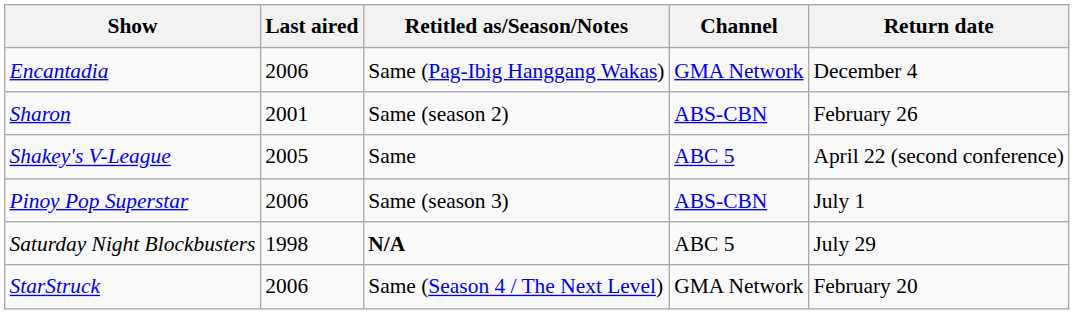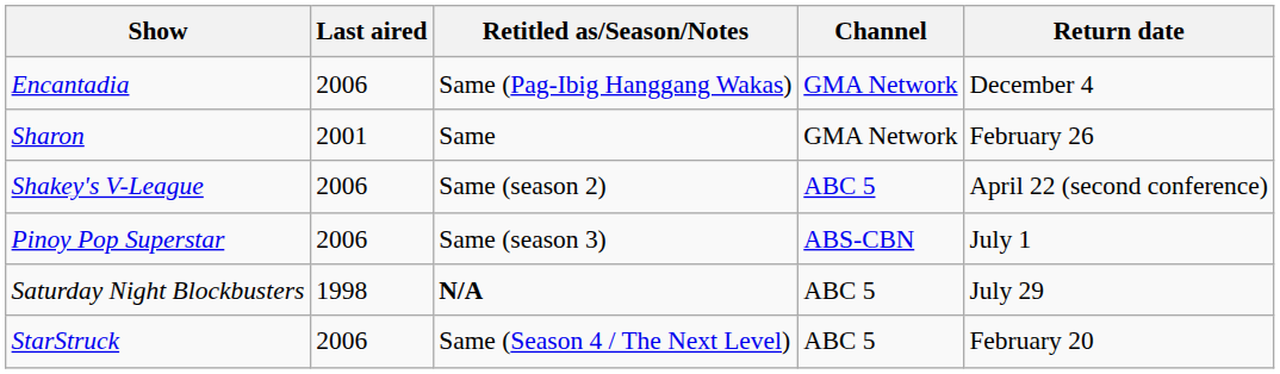 <table class="wikitable" style="text-align:left; line-height:25px; width:auto;">
 <tr>
 <th>Show</th>
 <th>Last aired</th>
 <th>Retitled as/Season/Notes</th>
 <th>Channel</th>
 <th>Return date</th>
 </tr>
 <tr>
 <td><em><a href='#'>Encantadia</a></em></td>
 <td>2006</td>
 <td>Same (<a href='#'>Pag-Ibig Hanggang Wakas</a>)</td>
 <td><a href='#'>GMA Network</a></td>
 <td>December 4</td>
 </tr>
 <tr>
 <td><em><a href='#'>Sharon</a></em></td>
 <td>2001</td>
-<td>Same (season 2)</td>
-<td><a href='#'>ABS-CBN</a></td>
+<td>Same</td>
+<td>GMA Network</td>
 <td>February 26</td>
 </tr>
 <tr>
 <td><em><a href='#'>Shakey's V-League</a></em></td>
-<td>2005</td>
-<td>Same</td>
+<td>2006</td>
+<td>Same (season 2)</td>
 <td><a href='#'>ABC 5</a></td>
 <td>April 22 (second conference)</td>
 </tr>
 <tr>
 <td><em><a href='#'>Pinoy Pop Superstar</a></em></td>
 <td>2006</td>
 <td>Same (season 3)</td>
 <td><a href='#'>ABS-CBN</a></td>
 <td>July 1</td>
 </tr>
 <tr>
 <td><em>Saturday Night Blockbusters</em></td>
 <td>1998</td>
 <td><strong>N/A</strong></td>
 <td>ABC 5</td>
 <td>July 29</td>
 </tr>
 <tr>
 <td><em><a href='#'>StarStruck</a></em></td>
 <td>2006</td>
 <td>Same (<a href='#'>Season 4 / The Next Level</a>)</td>
-<td>GMA Network</td>
+<td>ABC 5</td>
 <td>February 20</td>
 </tr>
 </table>
